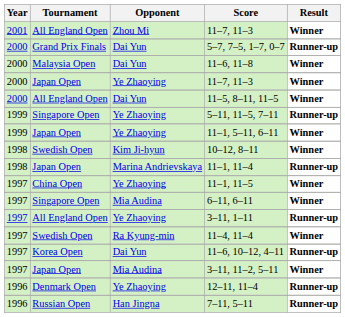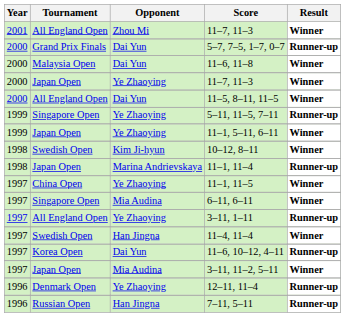 <table class="sortable wikitable" style="font-size: 90%;">
 <tr>
 <th>Year</th>
 <th>Tournament</th>
 <th>Opponent</th>
 <th>Score</th>
 <th>Result</th>
 </tr>
 <tr style="background:#D4F1C5">
 <td align="center"><a href='#'>2001</a></td>
 <td align="left"><a href='#'>All England Open</a></td>
 <td align="left"> <a href='#'>Zhou Mi</a></td>
 <td align="left">11–7, 11–3</td>
 <td style="text-align:left; background:white"> <strong>Winner</strong></td>
 </tr>
 <tr>
 </tr>
 <tr style="background:#D4F1C5">
 <td align="center"><a href='#'>2000</a></td>
 <td align="left"><a href='#'>Grand Prix Finals</a></td>
 <td align="left"> <a href='#'>Dai Yun</a></td>
 <td align="left">5–7, 7–5, 1–7, 0–7</td>
 <td style="text-align:left; background:white"> <strong>Runner-up</strong></td>
 </tr>
 <tr>
 </tr>
 <tr style="background:#D4F1C5">
 <td align="center">2000</td>
 <td align="left"><a href='#'>Malaysia Open</a></td>
 <td align="left"> <a href='#'>Dai Yun</a></td>
 <td align="left">11–6, 11–8</td>
 <td style="text-align:left; background:white"> <strong>Winner</strong></td>
 </tr>
 <tr>
 </tr>
 <tr style="background:#D4F1C5">
 <td align="center">2000</td>
 <td align="left"><a href='#'>Japan Open</a></td>
 <td align="left"> <a href='#'>Ye Zhaoying</a></td>
 <td align="left">11–7, 11–3</td>
 <td style="text-align:left; background:white"> <strong>Winner</strong></td>
 </tr>
 <tr>
 </tr>
 <tr style="background:#D4F1C5">
 <td align="center"><a href='#'>2000</a></td>
 <td align="left"><a href='#'>All England Open</a></td>
 <td align="left"> <a href='#'>Dai Yun</a></td>
 <td align="left">11–5, 8–11, 11–5</td>
 <td style="text-align:left; background:white"> <strong>Winner</strong></td>
 </tr>
 <tr>
 </tr>
 <tr style="background:#D4F1C5">
 <td align="center">1999</td>
 <td align="left"><a href='#'>Singapore Open</a></td>
 <td align="left"> <a href='#'>Ye Zhaoying</a></td>
 <td align="left">5–11, 11–5, 7–11</td>
 <td style="text-align:left; background:white"> <strong>Runner-up</strong></td>
 </tr>
 <tr>
 </tr>
 <tr style="background:#D4F1C5">
 <td align="center">1999</td>
 <td align="left"><a href='#'>Japan Open</a></td>
 <td align="left"> <a href='#'>Ye Zhaoying</a></td>
 <td align="left">11–1, 5–11, 6–11</td>
 <td style="text-align:left; background:white"> <strong>Winner</strong></td>
 </tr>
 <tr>
 </tr>
 <tr style="background:#D4F1C5">
 <td align="center">1998</td>
 <td align="left"><a href='#'>Swedish Open</a></td>
 <td align="left"> <a href='#'>Kim Ji-hyun</a></td>
 <td align="left">10–12, 8–11</td>
 <td style="text-align:left; background:white"> <strong>Winner</strong></td>
 </tr>
 <tr>
 </tr>
 <tr style="background:#D4F1C5">
 <td align="center">1998</td>
 <td align="left"><a href='#'>Japan Open</a></td>
 <td align="left"> <a href='#'>Marina Andrievskaya</a></td>
 <td align="left">11–1, 11–4</td>
 <td style="text-align:left; background:white"> <strong>Runner-up</strong></td>
 </tr>
 <tr>
 </tr>
 <tr style="background:#D4F1C5">
 <td align="center">1997</td>
 <td align="left"><a href='#'>China Open</a></td>
 <td align="left"> <a href='#'>Ye Zhaoying</a></td>
 <td align="left">11–1, 11–5</td>
 <td style="text-align:left; background:white"> <strong>Winner</strong></td>
 </tr>
 <tr>
 </tr>
 <tr style="background:#D4F1C5">
 <td align="center">1997</td>
 <td align="left"><a href='#'>Singapore Open</a></td>
 <td align="left"> <a href='#'>Mia Audina</a></td>
 <td align="left">6–11, 6–11</td>
 <td style="text-align:left; background:white"> <strong>Winner</strong></td>
 </tr>
 <tr>
 </tr>
 <tr style="background:#D4F1C5">
 <td align="center"><a href='#'>1997</a></td>
 <td align="left"><a href='#'>All England Open</a></td>
 <td align="left"> <a href='#'>Ye Zhaoying</a></td>
 <td align="left">3–11, 1–11</td>
 <td style="text-align:left; background:white"> <strong>Runner-up</strong></td>
 </tr>
 <tr>
 </tr>
 <tr style="background:#D4F1C5">
 <td align="center">1997</td>
 <td align="left"><a href='#'>Swedish Open</a></td>
-<td align="left"> <a href='#'>Ra Kyung-min</a></td>
+<td align="left"> <a href='#'>Han Jingna</a></td>
 <td align="left">11–4, 11–4</td>
 <td style="text-align:left; background:white"> <strong>Winner</strong></td>
 </tr>
 <tr>
 </tr>
 <tr style="background:#D4F1C5">
 <td align="center">1997</td>
 <td align="left"><a href='#'>Korea Open</a></td>
 <td align="left"> <a href='#'>Dai Yun</a></td>
 <td align="left">11–6, 10–12, 4–11</td>
 <td style="text-align:left; background:white"> <strong>Runner-up</strong></td>
 </tr>
 <tr>
 </tr>
 <tr style="background:#D4F1C5">
 <td align="center">1997</td>
 <td align="left"><a href='#'>Japan Open</a></td>
 <td align="left"> <a href='#'>Mia Audina</a></td>
 <td align="left">3–11, 11–2, 5–11</td>
 <td style="text-align:left; background:white"> <strong>Winner</strong></td>
 </tr>
 <tr>
 </tr>
 <tr style="background:#D4F1C5">
 <td align="center">1996</td>
 <td align="left"><a href='#'>Denmark Open</a></td>
 <td align="left"> <a href='#'>Ye Zhaoying</a></td>
 <td align="left">12–11, 11–4</td>
 <td style="text-align:left; background:white"> <strong>Runner-up</strong></td>
 </tr>
 <tr>
 </tr>
 <tr style="background:#D4F1C5">
 <td align="center">1996</td>
 <td align="left"><a href='#'>Russian Open</a></td>
 <td align="left"> <a href='#'>Han Jingna</a></td>
 <td align="left">7–11, 5–11</td>
 <td style="text-align:left; background:white"> <strong>Runner-up</strong></td>
 </tr>
 </table>
